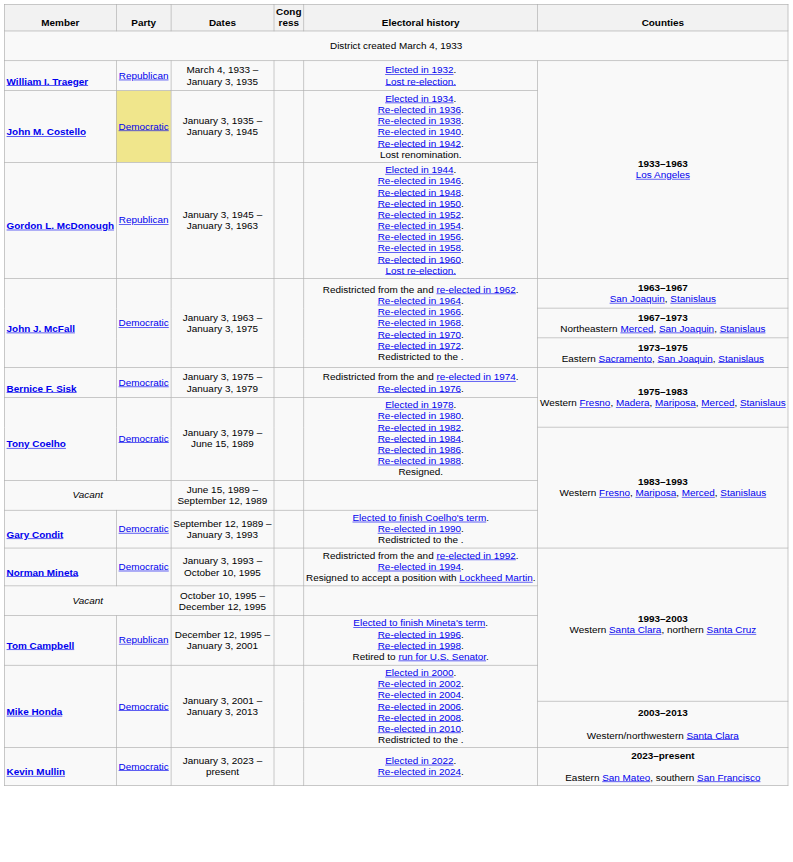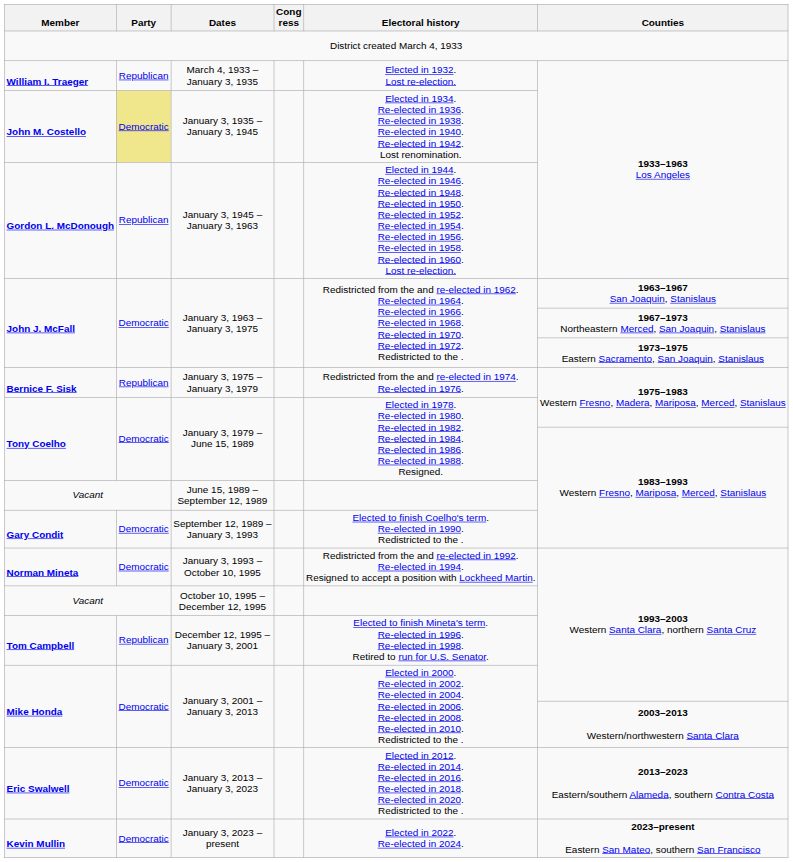 <table class=wikitable style="text-align:center">
 <tr valign=bottom>
 <th>Member</th>
 <th>Party</th>
 <th>Dates</th>
 <th>Cong<br>ress</th>
 <th>Electoral history</th>
 <th>Counties</th>
 </tr>
 <tr style="height:3em">
 <td colspan=6>District created March 4, 1933</td>
 </tr>
 <tr style="height:3em">
 <td align=left><br><strong><a href='#'>William I. Traeger</a></strong><br></td>
 <td><a href='#'>Republican</a></td>
 <td nowrap>March 4, 1933 –<br>January 3, 1935</td>
 <td></td>
 <td><a href='#'>Elected in 1932</a>.<br><a href='#'>Lost re-election.</a></td>
 <td rowspan=3><strong>1933–1963</strong><br><a href='#'>Los Angeles</a></td>
 </tr>
 <tr style="height:3em">
 <td align=left><br><strong><a href='#'>John M. Costello</a></strong><br></td>
 <td style="background: khaki;"><a href='#'>Democratic</a></td>
 <td nowrap>January 3, 1935 –<br>January 3, 1945</td>
 <td></td>
 <td><a href='#'>Elected in 1934</a>.<br><a href='#'>Re-elected in 1936</a>.<br><a href='#'>Re-elected in 1938</a>.<br><a href='#'>Re-elected in 1940</a>.<br><a href='#'>Re-elected in 1942</a>.<br>Lost renomination.</td>
 </tr>
 <tr style="height:3em">
 <td align=left><br><strong><a href='#'>Gordon L. McDonough</a></strong><br></td>
 <td><a href='#'>Republican</a></td>
 <td nowrap>January 3, 1945 –<br>January 3, 1963</td>
 <td></td>
 <td><a href='#'>Elected in 1944</a>.<br><a href='#'>Re-elected in 1946</a>.<br><a href='#'>Re-elected in 1948</a>.<br><a href='#'>Re-elected in 1950</a>.<br><a href='#'>Re-elected in 1952</a>.<br><a href='#'>Re-elected in 1954</a>.<br><a href='#'>Re-elected in 1956</a>.<br><a href='#'>Re-elected in 1958</a>.<br><a href='#'>Re-elected in 1960</a>.<br><a href='#'>Lost re-election.</a></td>
 </tr>
 <tr style="height:3em">
 <td rowspan=3 align=left><br><strong><a href='#'>John J. McFall</a></strong><br></td>
 <td rowspan=3 ><a href='#'>Democratic</a></td>
 <td rowspan=3 nowrap>January 3, 1963 –<br>January 3, 1975</td>
 <td rowspan=3></td>
 <td rowspan=3>Redistricted from the  and <a href='#'>re-elected in 1962</a>.<br><a href='#'>Re-elected in 1964</a>.<br><a href='#'>Re-elected in 1966</a>.<br><a href='#'>Re-elected in 1968</a>.<br><a href='#'>Re-elected in 1970</a>.<br><a href='#'>Re-elected in 1972</a>.<br>Redistricted to the .</td>
 <td><strong>1963–1967</strong><br><a href='#'>San Joaquin</a>, <a href='#'>Stanislaus</a></td>
 </tr>
 <tr style="height:3em">
 <td><strong>1967–1973</strong><br>Northeastern <a href='#'>Merced</a>, <a href='#'>San Joaquin</a>, <a href='#'>Stanislaus</a></td>
 </tr>
 <tr style="height:3em">
 <td><strong>1973–1975</strong><br>Eastern <a href='#'>Sacramento</a>, <a href='#'>San Joaquin</a>, <a href='#'>Stanislaus</a></td>
 </tr>
 <tr style="height:3em">
 <td align=left><br><strong><a href='#'>Bernice F. Sisk</a></strong><br></td>
-<td><a href='#'>Democratic</a></td>
+<td><a href='#'>Republican</a></td>
 <td nowrap>January 3, 1975 –<br>January 3, 1979</td>
 <td></td>
 <td>Redistricted from the  and <a href='#'>re-elected in 1974</a>.<br><a href='#'>Re-elected in 1976</a>.</td>
 <td rowspan=2><strong>1975–1983</strong><br>Western <a href='#'>Fresno</a>, <a href='#'>Madera</a>, <a href='#'>Mariposa</a>, <a href='#'>Merced</a>, <a href='#'>Stanislaus</a></td>
 </tr>
 <tr style="height:3em">
 <td rowspan=2 align=left><br><strong><a href='#'>Tony Coelho</a></strong><br></td>
 <td rowspan=2 ><a href='#'>Democratic</a></td>
 <td rowspan=2 nowrap>January 3, 1979 –<br>June 15, 1989</td>
 <td rowspan=2></td>
 <td rowspan=2><a href='#'>Elected in 1978</a>.<br><a href='#'>Re-elected in 1980</a>.<br><a href='#'>Re-elected in 1982</a>.<br><a href='#'>Re-elected in 1984</a>.<br><a href='#'>Re-elected in 1986</a>.<br><a href='#'>Re-elected in 1988</a>.<br>Resigned.</td>
 </tr>
 <tr style="height:3em">
 <td rowspan=3><strong>1983–1993</strong><br>Western <a href='#'>Fresno</a>, <a href='#'>Mariposa</a>, <a href='#'>Merced</a>, <a href='#'>Stanislaus</a></td>
 </tr>
 <tr style="height:3em">
 <td colspan=2><em>Vacant</em></td>
 <td nowrap>June 15, 1989 –<br>September 12, 1989</td>
 <td></td>
 </tr>
 <tr style="height:3em">
 <td align=left><br><strong><a href='#'>Gary Condit</a></strong><br></td>
 <td><a href='#'>Democratic</a></td>
 <td nowrap>September 12, 1989 –<br>January 3, 1993</td>
 <td></td>
 <td><a href='#'>Elected to finish Coelho's term</a>.<br><a href='#'>Re-elected in 1990</a>.<br>Redistricted to the .</td>
 </tr>
 <tr style="height:3em">
 <td align=left><br><strong><a href='#'>Norman Mineta</a></strong><br></td>
 <td><a href='#'>Democratic</a></td>
 <td nowrap>January 3, 1993 –<br>October 10, 1995</td>
 <td></td>
 <td>Redistricted from the  and <a href='#'>re-elected in 1992</a>.<br><a href='#'>Re-elected in 1994</a>.<br>Resigned to accept a position with <a href='#'>Lockheed Martin</a>.</td>
 <td rowspan=4><strong>1993–2003</strong><br>Western <a href='#'>Santa Clara</a>, northern <a href='#'>Santa Cruz</a></td>
 </tr>
 <tr style="height:3em">
 <td colspan=2><em>Vacant</em></td>
 <td nowrap>October 10, 1995 –<br>December 12, 1995</td>
 <td></td>
 </tr>
 <tr style="height:3em">
 <td align=left><br><strong><a href='#'>Tom Campbell</a></strong><br></td>
 <td><a href='#'>Republican</a></td>
 <td nowrap>December 12, 1995 –<br>January 3, 2001</td>
 <td></td>
 <td><a href='#'>Elected to finish Mineta's term</a>.<br><a href='#'>Re-elected in 1996</a>.<br><a href='#'>Re-elected in 1998</a>.<br>Retired to <a href='#'>run for U.S. Senator</a>.</td>
 </tr>
 <tr style="height:3em">
 <td rowspan=2 align=left><br><strong><a href='#'>Mike Honda</a></strong><br></td>
 <td rowspan=2 ><a href='#'>Democratic</a></td>
 <td rowspan=2 nowrap>January 3, 2001 –<br>January 3, 2013</td>
 <td rowspan=2></td>
 <td rowspan=2><a href='#'>Elected in 2000</a>.<br><a href='#'>Re-elected in 2002</a>.<br><a href='#'>Re-elected in 2004</a>.<br><a href='#'>Re-elected in 2006</a>.<br><a href='#'>Re-elected in 2008</a>.<br><a href='#'>Re-elected in 2010</a>.<br>Redistricted to the .</td>
 </tr>
 <tr style="height:3em">
 <td><strong>2003–2013</strong><br><br>Western/northwestern <a href='#'>Santa Clara</a></td>
 </tr>
 <tr style="height:3em">
+<td align=left><br><strong><a href='#'>Eric Swalwell</a></strong><br></td>
+<td><a href='#'>Democratic</a></td>
+<td nowrap>January 3, 2013 –<br>January 3, 2023</td>
+<td></td>
+<td><a href='#'>Elected in 2012</a>.<br><a href='#'>Re-elected in 2014</a>.<br><a href='#'>Re-elected in 2016</a>.<br><a href='#'>Re-elected in 2018</a>.<br><a href='#'>Re-elected in 2020</a>.<br>Redistricted to the .</td>
+<td><strong>2013–2023</strong><br><br>Eastern/southern <a href='#'>Alameda</a>, southern <a href='#'>Contra Costa</a></td>
+</tr>
+<tr style="height:3em">
 <td align=left><br><strong><a href='#'>Kevin Mullin</a></strong><br></td>
 <td><a href='#'>Democratic</a></td>
 <td nowrap>January 3, 2023 –<br>present</td>
 <td></td>
 <td><a href='#'>Elected in 2022</a>.<br><a href='#'>Re-elected in 2024</a>.</td>
 <td><strong>2023–present</strong><br><br>Eastern <a href='#'>San Mateo</a>, southern <a href='#'>San Francisco</a></td>
 </tr>
 </table>
